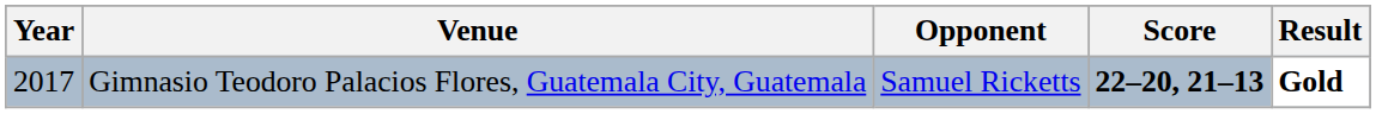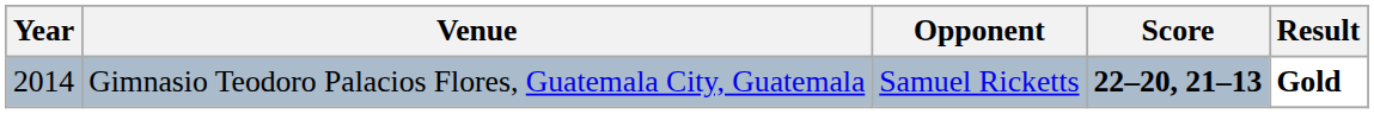 <table class="sortable wikitable" style="font-size: 90%;">
 <tr>
 <th>Year</th>
 <th>Venue</th>
 <th>Opponent</th>
 <th>Score</th>
 <th>Result</th>
 </tr>
 <tr style="background:#AABBCC">
-<td align="center">2017</td>
+<td align="center">2014</td>
 <td align="left">Gimnasio Teodoro Palacios Flores, <a href='#'>Guatemala City, Guatemala</a></td>
 <td align="left"> <a href='#'>Samuel Ricketts</a></td>
 <td align="left"><strong>22–20, 21–13</strong></td>
 <td style="text-align:left; background:white"> <strong>Gold</strong></td>
 </tr>
 </table>
